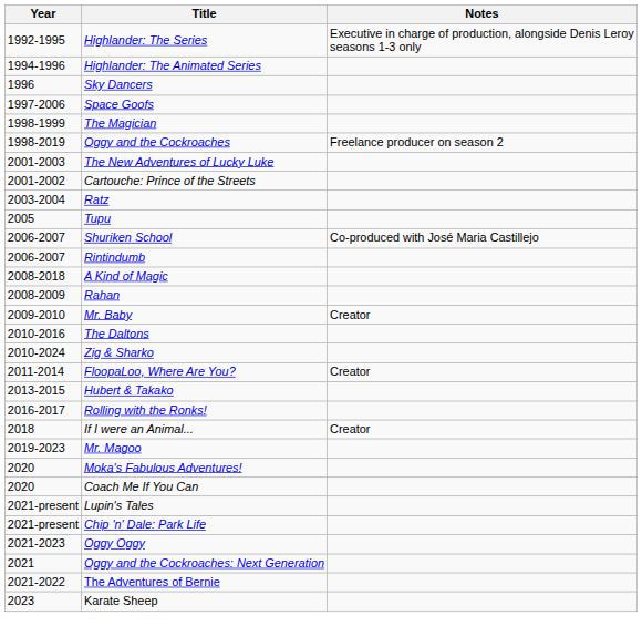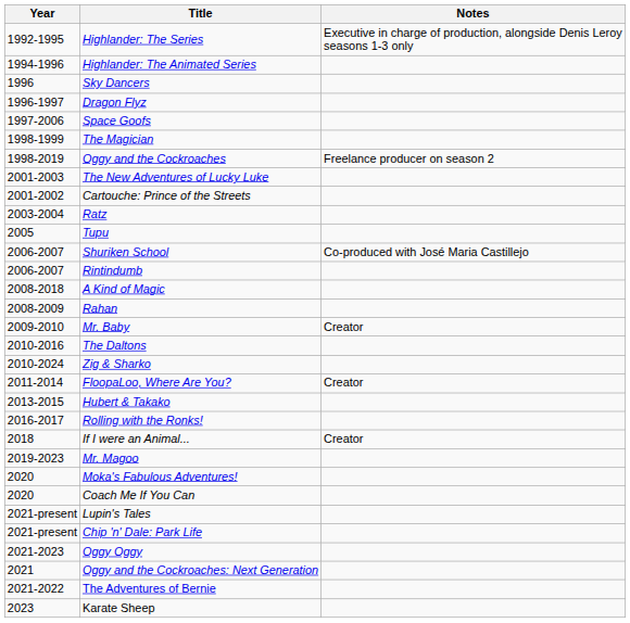 <table class="wikitable">
 <tr>
 <th>Year</th>
 <th>Title</th>
 <th>Notes</th>
 </tr>
 <tr>
 <td>1992-1995</td>
 <td><em><a href='#'>Highlander: The Series</a></em></td>
 <td>Executive in charge of production, alongside Denis Leroy<br>seasons 1-3 only</td>
 </tr>
 <tr>
 <td>1994-1996</td>
 <td><em><a href='#'>Highlander: The Animated Series</a></em></td>
 <td></td>
 </tr>
 <tr>
 <td>1996</td>
 <td><em><a href='#'>Sky Dancers</a></em></td>
+<td></td>
+</tr>
+<tr>
+<td>1996-1997</td>
+<td><em><a href='#'>Dragon Flyz</a></em></td>
 <td></td>
 </tr>
 <tr>
 <td>1997-2006</td>
 <td><em><a href='#'>Space Goofs</a></em></td>
 <td></td>
 </tr>
 <tr>
 <td>1998-1999</td>
 <td><em><a href='#'>The Magician</a></em></td>
 <td></td>
 </tr>
 <tr>
 <td>1998-2019</td>
 <td><em><a href='#'>Oggy and the Cockroaches</a></em></td>
 <td>Freelance producer on season 2</td>
 </tr>
 <tr>
 <td>2001-2003</td>
 <td><em><a href='#'>The New Adventures of Lucky Luke</a></em></td>
 <td></td>
 </tr>
 <tr>
 <td>2001-2002</td>
 <td><em>Cartouche: Prince of the Streets</em></td>
 <td></td>
 </tr>
 <tr>
 <td>2003-2004</td>
 <td><em><a href='#'>Ratz</a></em></td>
 <td></td>
 </tr>
 <tr>
 <td>2005</td>
 <td><em><a href='#'>Tupu</a></em></td>
 <td></td>
 </tr>
 <tr>
 <td>2006-2007</td>
 <td><em><a href='#'>Shuriken School</a></em></td>
 <td>Co-produced with José Maria Castillejo</td>
 </tr>
 <tr>
 <td>2006-2007</td>
 <td><em><a href='#'>Rintindumb</a></em></td>
 <td></td>
 </tr>
 <tr>
 <td>2008-2018</td>
 <td><em><a href='#'>A Kind of Magic</a></em></td>
 <td></td>
 </tr>
 <tr>
 <td>2008-2009</td>
 <td><em><a href='#'>Rahan</a></em></td>
 <td></td>
 </tr>
 <tr>
 <td>2009-2010</td>
 <td><em><a href='#'>Mr. Baby</a></em></td>
 <td>Creator</td>
 </tr>
 <tr>
 <td>2010-2016</td>
 <td><em><a href='#'>The Daltons</a></em></td>
 <td></td>
 </tr>
 <tr>
 <td>2010-2024</td>
 <td><em><a href='#'>Zig & Sharko</a></em></td>
 <td></td>
 </tr>
 <tr>
 <td>2011-2014</td>
 <td><em><a href='#'>FloopaLoo, Where Are You?</a></em></td>
 <td>Creator</td>
 </tr>
 <tr>
 <td>2013-2015</td>
 <td><em><a href='#'>Hubert & Takako</a></em></td>
 <td></td>
 </tr>
 <tr>
 <td>2016-2017</td>
 <td><em><a href='#'>Rolling with the Ronks!</a></em></td>
 <td></td>
 </tr>
 <tr>
 <td>2018</td>
 <td><em>If I were an Animal...</em></td>
 <td>Creator</td>
 </tr>
 <tr>
 <td>2019-2023</td>
 <td><em><a href='#'>Mr. Magoo</a></em></td>
 <td></td>
 </tr>
 <tr>
 <td>2020</td>
 <td><em><a href='#'>Moka's Fabulous Adventures!</a></em></td>
 <td></td>
 </tr>
 <tr>
 <td>2020</td>
 <td><em>Coach Me If You Can</em></td>
 <td></td>
 </tr>
 <tr>
 <td>2021-present</td>
 <td><em>Lupin's Tales</em></td>
 <td></td>
 </tr>
 <tr>
 <td>2021-present</td>
 <td><em><a href='#'>Chip 'n' Dale: Park Life</a></em></td>
 <td></td>
 </tr>
 <tr>
 <td>2021-2023</td>
 <td><em><a href='#'>Oggy Oggy</a></em></td>
 <td></td>
 </tr>
 <tr>
 <td>2021</td>
 <td><em><a href='#'>Oggy and the Cockroaches: Next Generation</a></td>
 <td></td>
 </tr>
 <tr>
 <td>2021-2022</td>
 <td></em><a href='#'>The Adventures of Bernie</a><em></td>
 <td></td>
 </tr>
 <tr>
 <td>2023</td>
 <td></em>Karate Sheep<em></td>
 <td></td>
 </tr>
 </table>
